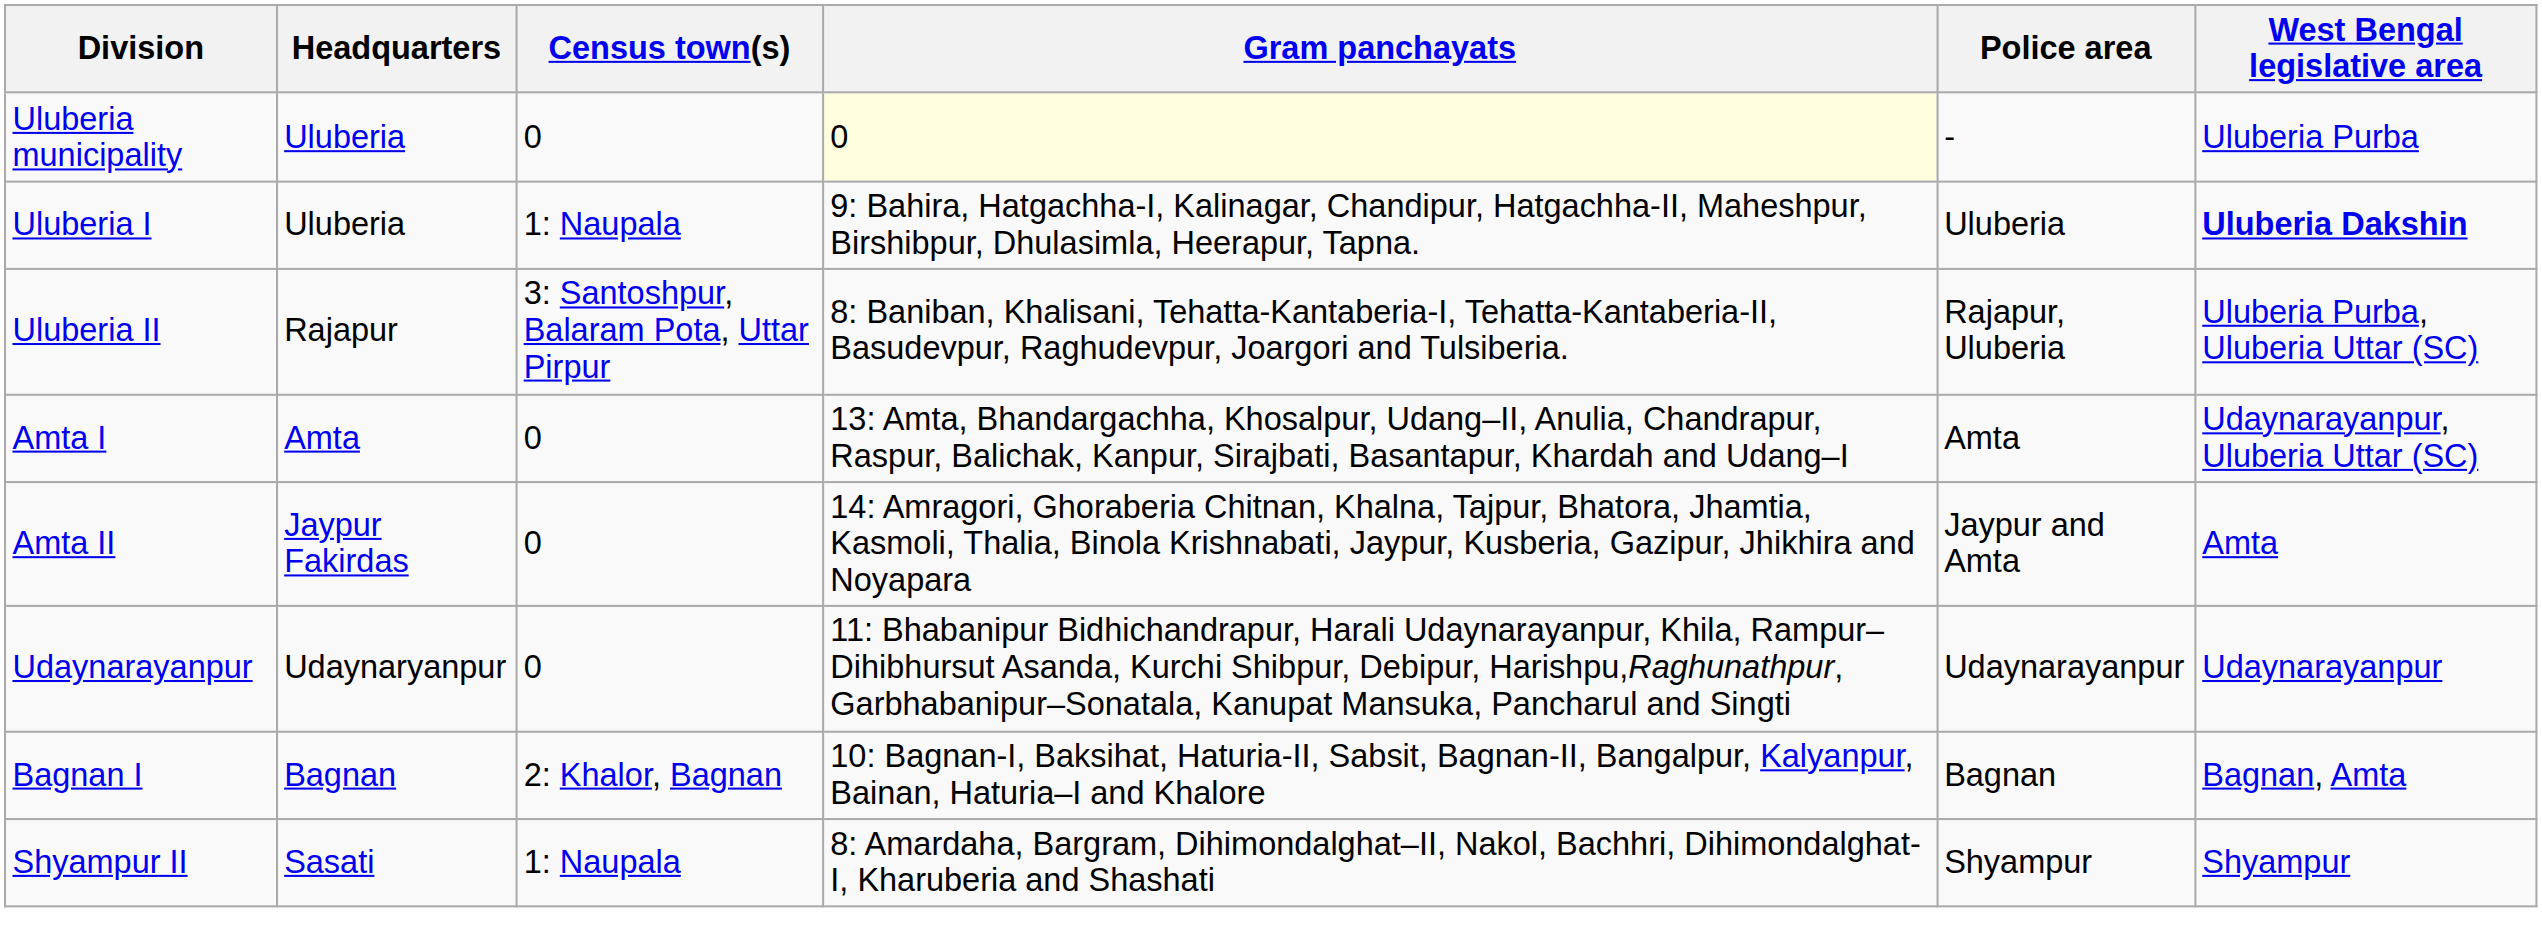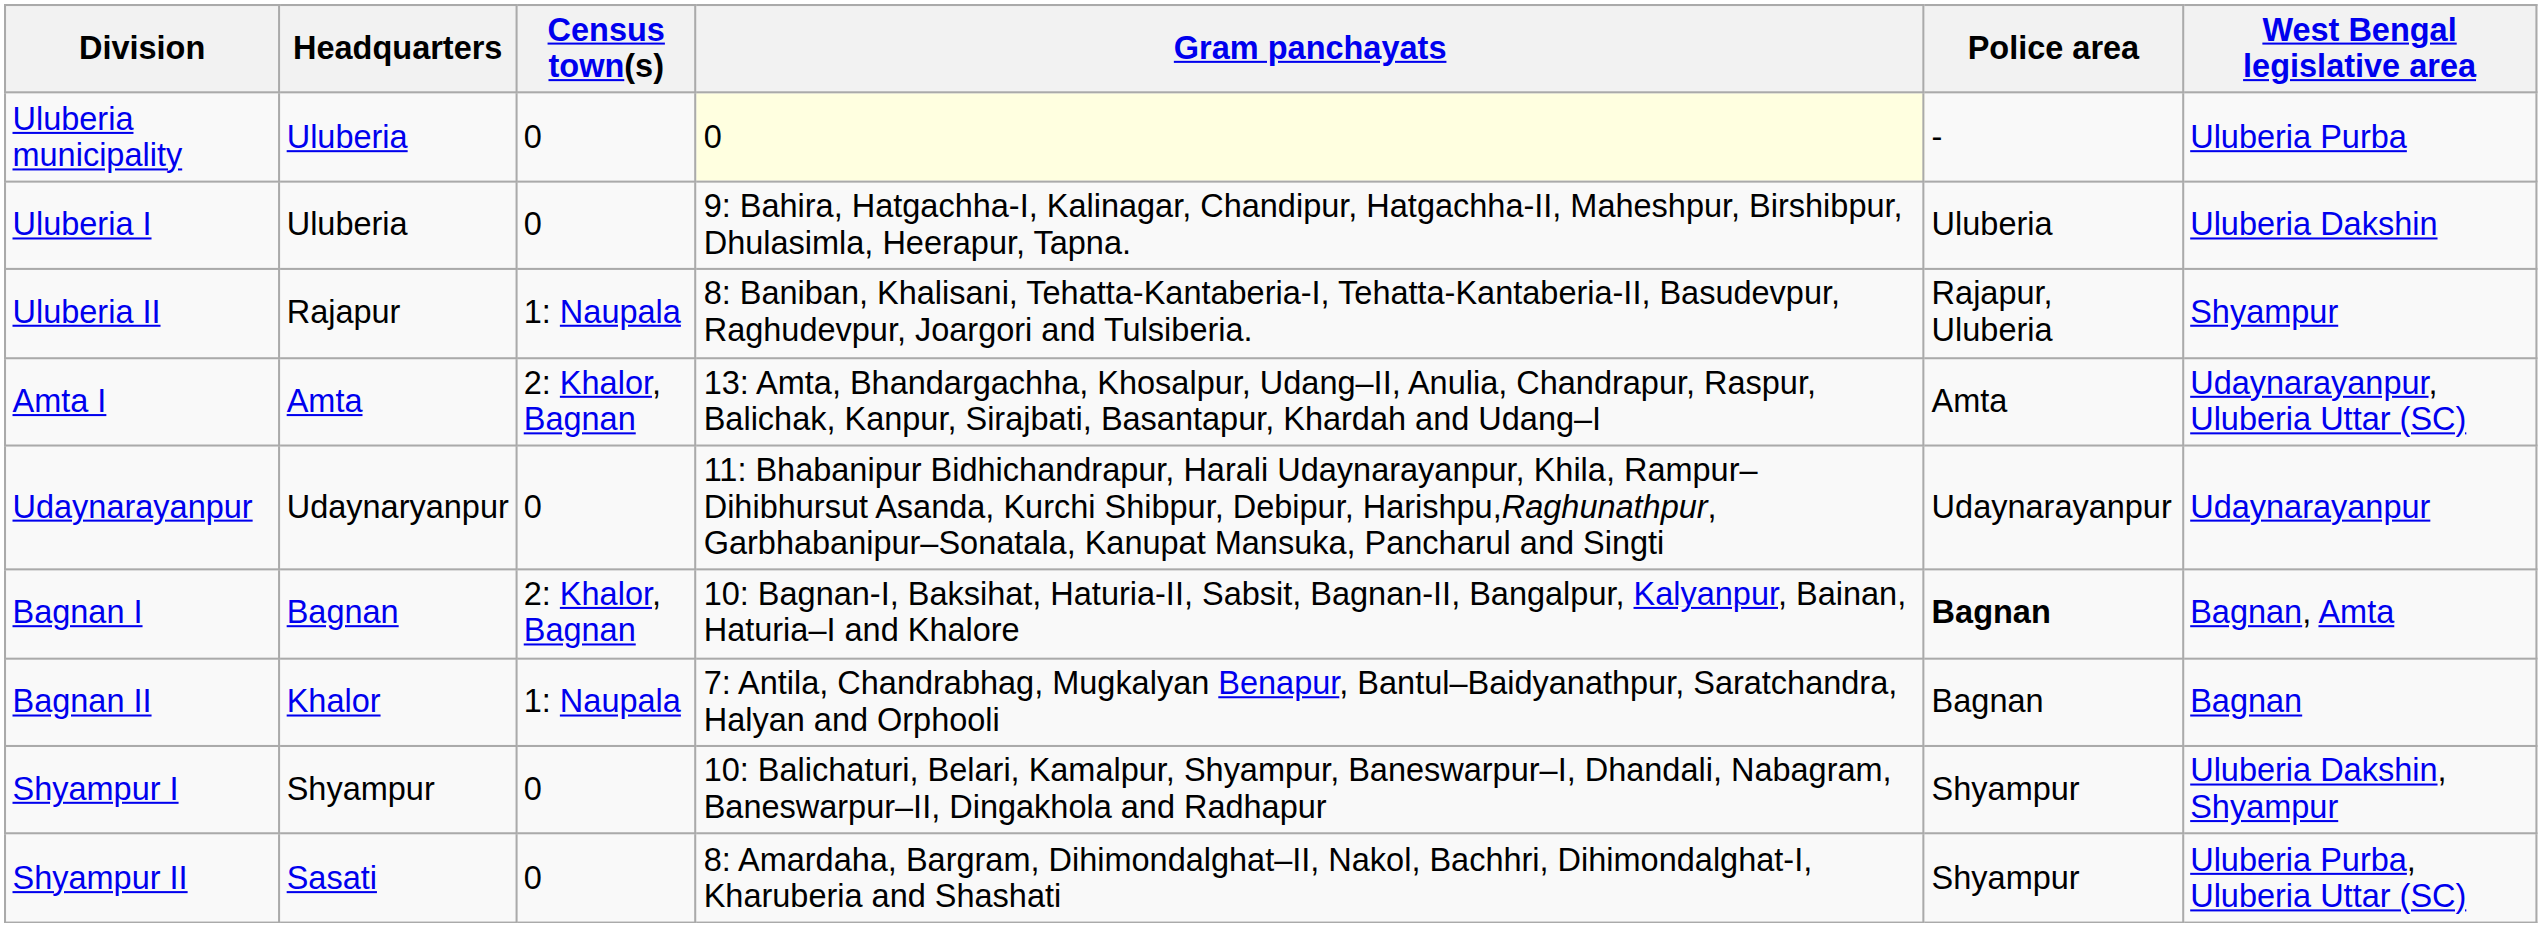 <table class="wikitable sortable">
 <tr>
 <th>Division</th>
 <th>Headquarters</th>
 <th><a href='#'>Census town</a>(s)</th>
 <th data-sort-type="number"><a href='#'>Gram panchayats</a></th>
 <th>Police area</th>
 <th><a href='#'>West Bengal legislative area</a></th>
 </tr>
 <tr>
 <td><a href='#'>Uluberia municipality</a></td>
 <td><a href='#'>Uluberia</a></td>
 <td>0</td>
 <td style="background: lightyellow;">0</td>
 <td>-</td>
 <td><a href='#'>Uluberia Purba</a></td>
 </tr>
 <tr>
 <td><a href='#'>Uluberia I</a></td>
 <td>Uluberia</td>
-<td>1: <a href='#'>Naupala</a></td>
+<td>0</td>
 <td>9: Bahira, Hatgachha-I, Kalinagar, Chandipur, Hatgachha-II, Maheshpur, Birshibpur, Dhulasimla, Heerapur, Tapna.</td>
 <td>Uluberia</td>
-<td><strong><a href='#'>Uluberia Dakshin</a></strong></td>
+<td><a href='#'>Uluberia Dakshin</a></td>
 </tr>
 <tr>
 <td><a href='#'>Uluberia II</a></td>
 <td>Rajapur</td>
-<td>3: <a href='#'>Santoshpur</a>, <a href='#'>Balaram Pota</a>, <a href='#'>Uttar Pirpur</a></td>
+<td>1: <a href='#'>Naupala</a></td>
 <td>8: Baniban, Khalisani, Tehatta-Kantaberia-I, Tehatta-Kantaberia-II, Basudevpur, Raghudevpur, Joargori and Tulsiberia.</td>
 <td>Rajapur, Uluberia</td>
-<td><a href='#'>Uluberia Purba</a>, <a href='#'>Uluberia Uttar (SC)</a></td>
+<td><a href='#'>Shyampur</a></td>
 </tr>
 <tr>
 <td><a href='#'>Amta I</a></td>
 <td><a href='#'>Amta</a></td>
-<td>0</td>
+<td>2: <a href='#'>Khalor</a>, <a href='#'>Bagnan</a></td>
 <td>13: Amta, Bhandargachha, Khosalpur, Udang–II, Anulia, Chandrapur, Raspur, Balichak, Kanpur, Sirajbati, Basantapur, Khardah and Udang–I</td>
 <td>Amta</td>
 <td><a href='#'>Udaynarayanpur</a>, <a href='#'>Uluberia Uttar (SC)</a></td>
-</tr>
-<tr>
-<td><a href='#'>Amta II</a></td>
-<td><a href='#'>Jaypur Fakirdas</a></td>
-<td>0</td>
-<td>14: Amragori, Ghoraberia Chitnan, Khalna, Tajpur, Bhatora, Jhamtia, Kasmoli, Thalia, Binola Krishnabati, Jaypur, Kusberia, Gazipur, Jhikhira and Noyapara</td>
-<td>Jaypur and Amta</td>
-<td><a href='#'>Amta</a></td>
 </tr>
 <tr>
 <td><a href='#'>Udaynarayanpur</a></td>
 <td>Udaynaryanpur</td>
 <td>0</td>
 <td>11: Bhabanipur Bidhichandrapur, Harali Udaynarayanpur, Khila, Rampur–Dihibhursut Asanda, Kurchi Shibpur, Debipur, Harishpu,<em>Raghunathpur</em>, Garbhabanipur–Sonatala, Kanupat Mansuka, Pancharul and Singti</td>
 <td>Udaynarayanpur</td>
 <td><a href='#'>Udaynarayanpur</a></td>
 </tr>
 <tr>
 <td><a href='#'>Bagnan I</a></td>
 <td><a href='#'>Bagnan</a></td>
 <td>2: <a href='#'>Khalor</a>, <a href='#'>Bagnan</a></td>
 <td>10: Bagnan-I, Baksihat, Haturia-II, Sabsit, Bagnan-II, Bangalpur, <a href='#'>Kalyanpur</a>, Bainan, Haturia–I and Khalore</td>
+<td><strong>Bagnan</strong></td>
+<td><a href='#'>Bagnan</a>, <a href='#'>Amta</a></td>
+</tr>
+<tr>
+<td><a href='#'>Bagnan II</a></td>
+<td><a href='#'>Khalor</a></td>
+<td>1: <a href='#'>Naupala</a></td>
+<td>7: Antila, Chandrabhag, Mugkalyan <a href='#'>Benapur</a>, Bantul–Baidyanathpur, Saratchandra, Halyan and Orphooli</td>
 <td>Bagnan</td>
-<td><a href='#'>Bagnan</a>, <a href='#'>Amta</a></td>
+<td><a href='#'>Bagnan</a></td>
+</tr>
+<tr>
+<td><a href='#'>Shyampur I</a></td>
+<td>Shyampur</td>
+<td>0</td>
+<td>10: Balichaturi, Belari, Kamalpur, Shyampur, Baneswarpur–I, Dhandali, Nabagram, Baneswarpur–II, Dingakhola and Radhapur</td>
+<td>Shyampur</td>
+<td><a href='#'>Uluberia Dakshin</a>, <a href='#'>Shyampur</a></td>
 </tr>
 <tr>
 <td><a href='#'>Shyampur II</a></td>
 <td><a href='#'>Sasati</a></td>
-<td>1: <a href='#'>Naupala</a></td>
+<td>0</td>
 <td>8: Amardaha, Bargram, Dihimondalghat–II, Nakol, Bachhri, Dihimondalghat-I, Kharuberia and Shashati</td>
 <td>Shyampur</td>
-<td><a href='#'>Shyampur</a></td>
+<td><a href='#'>Uluberia Purba</a>, <a href='#'>Uluberia Uttar (SC)</a></td>
 </tr>
 </table>
